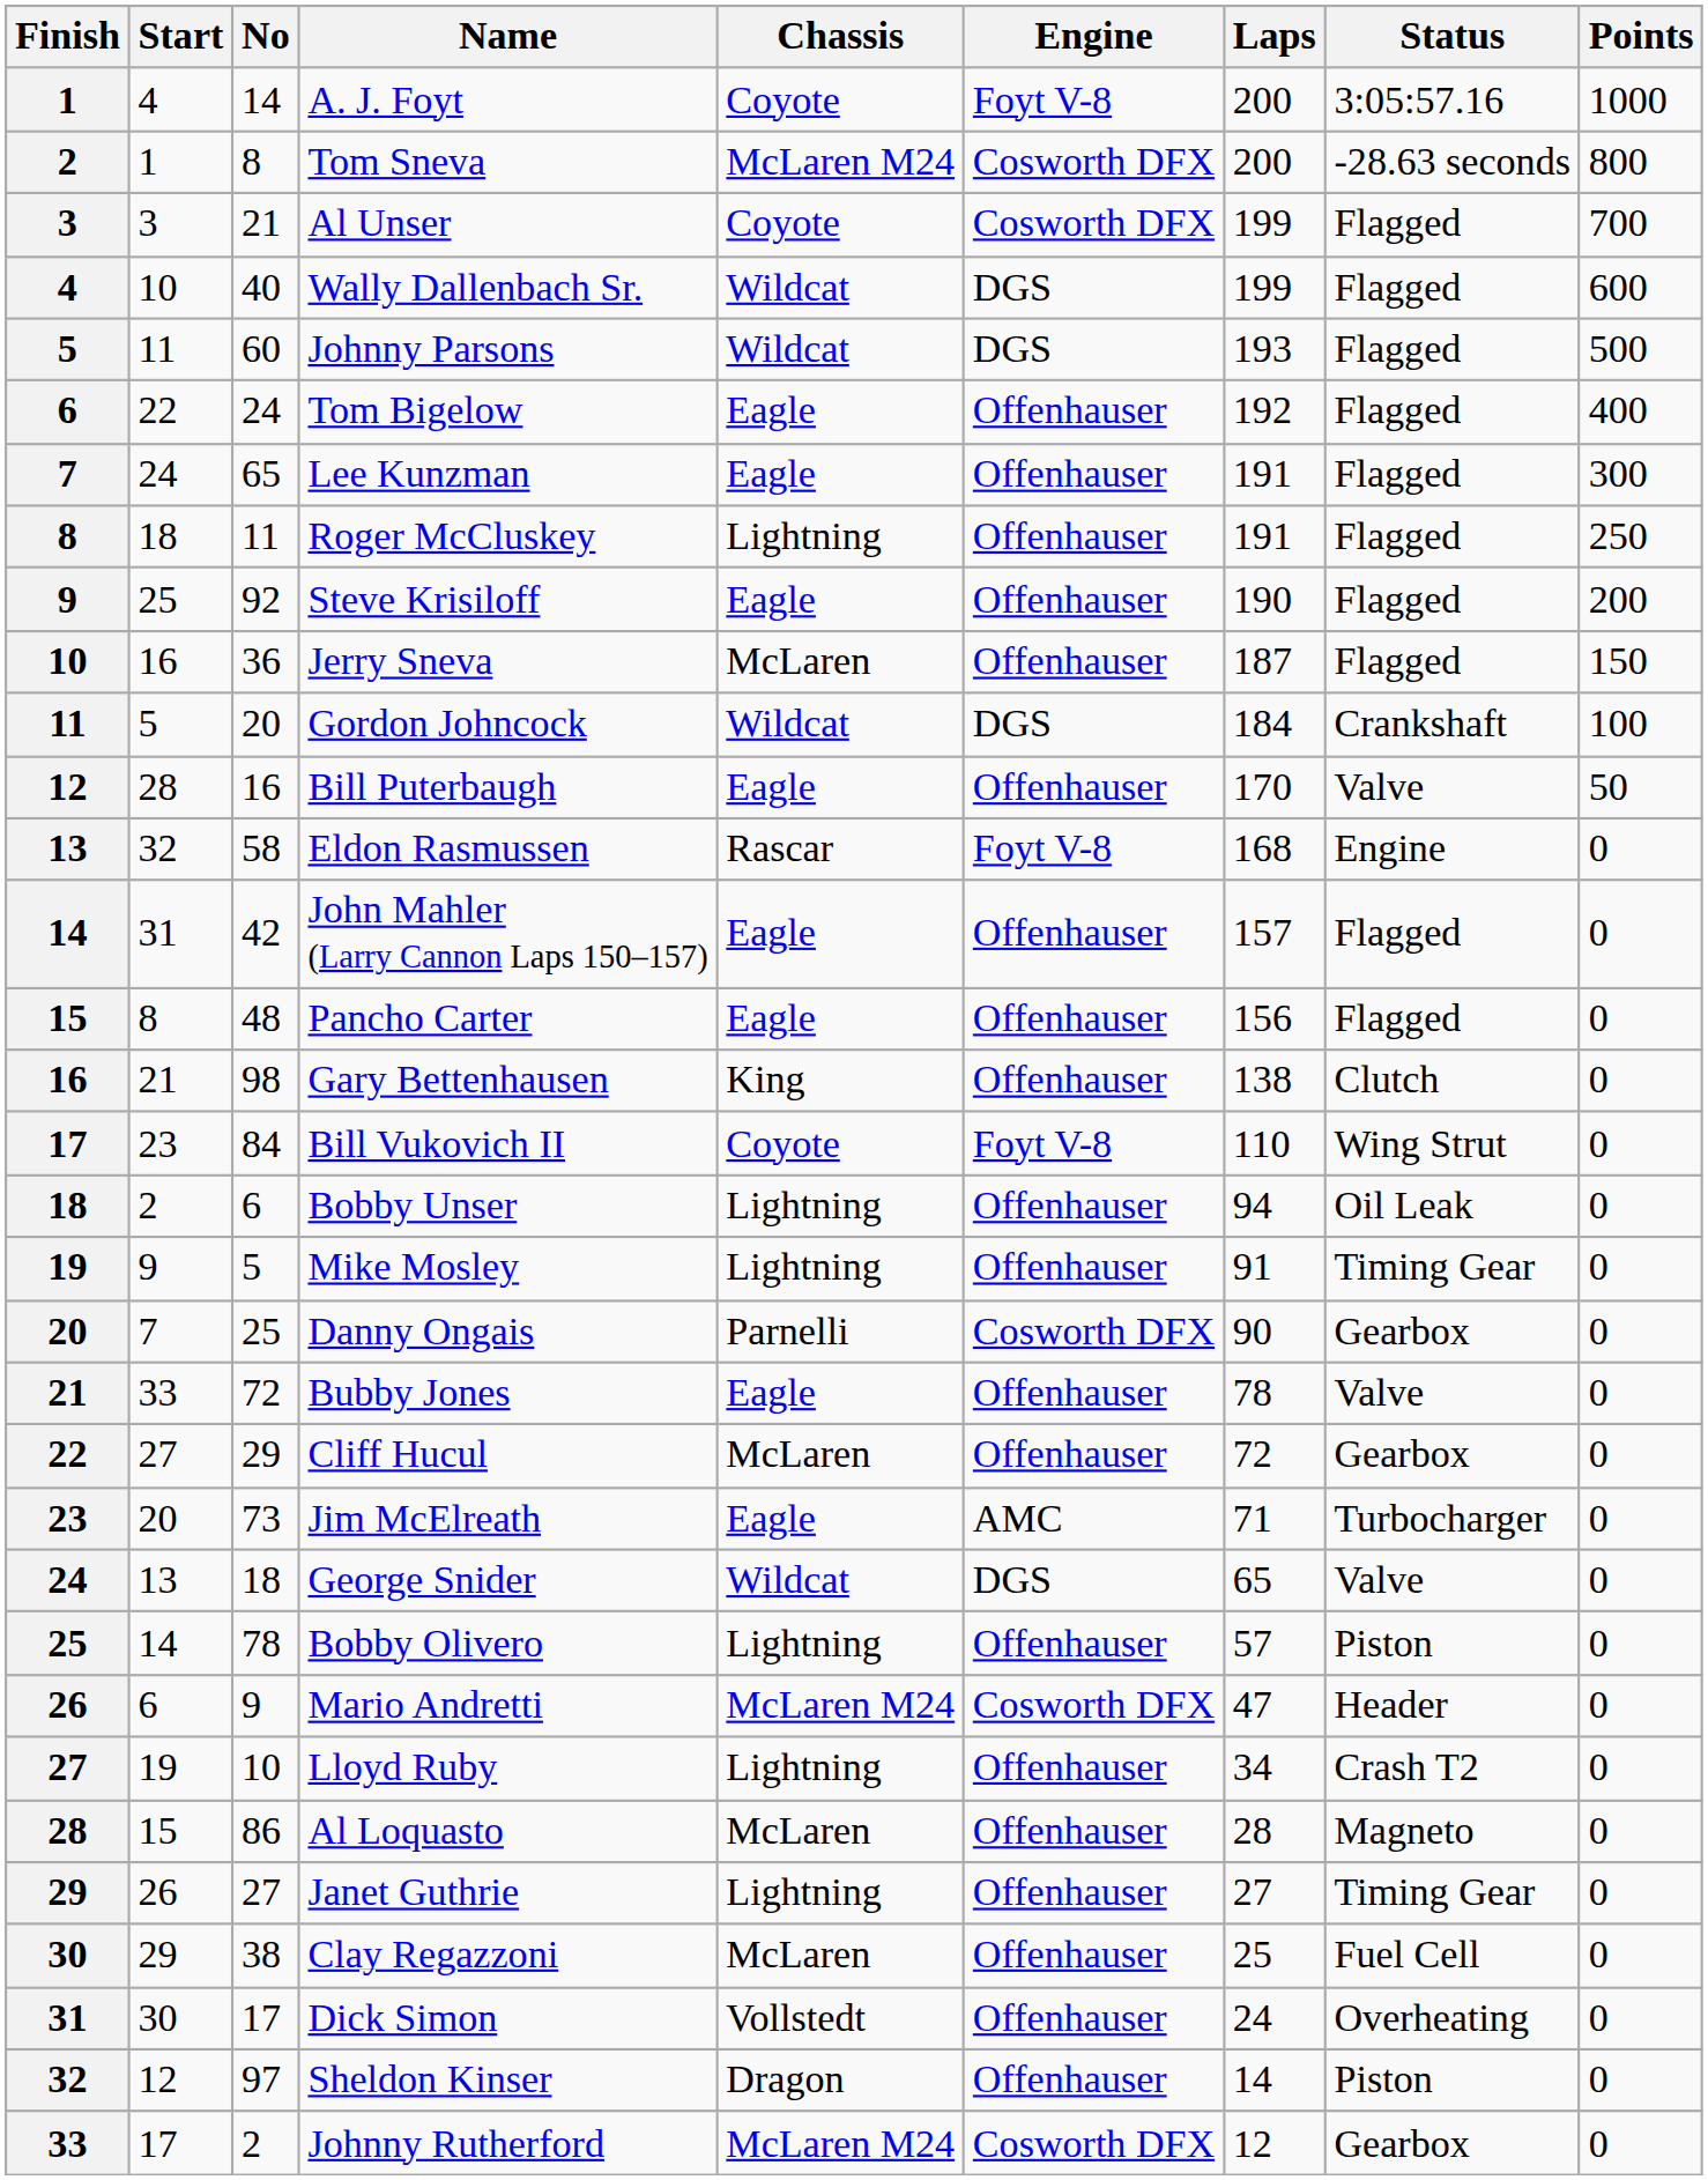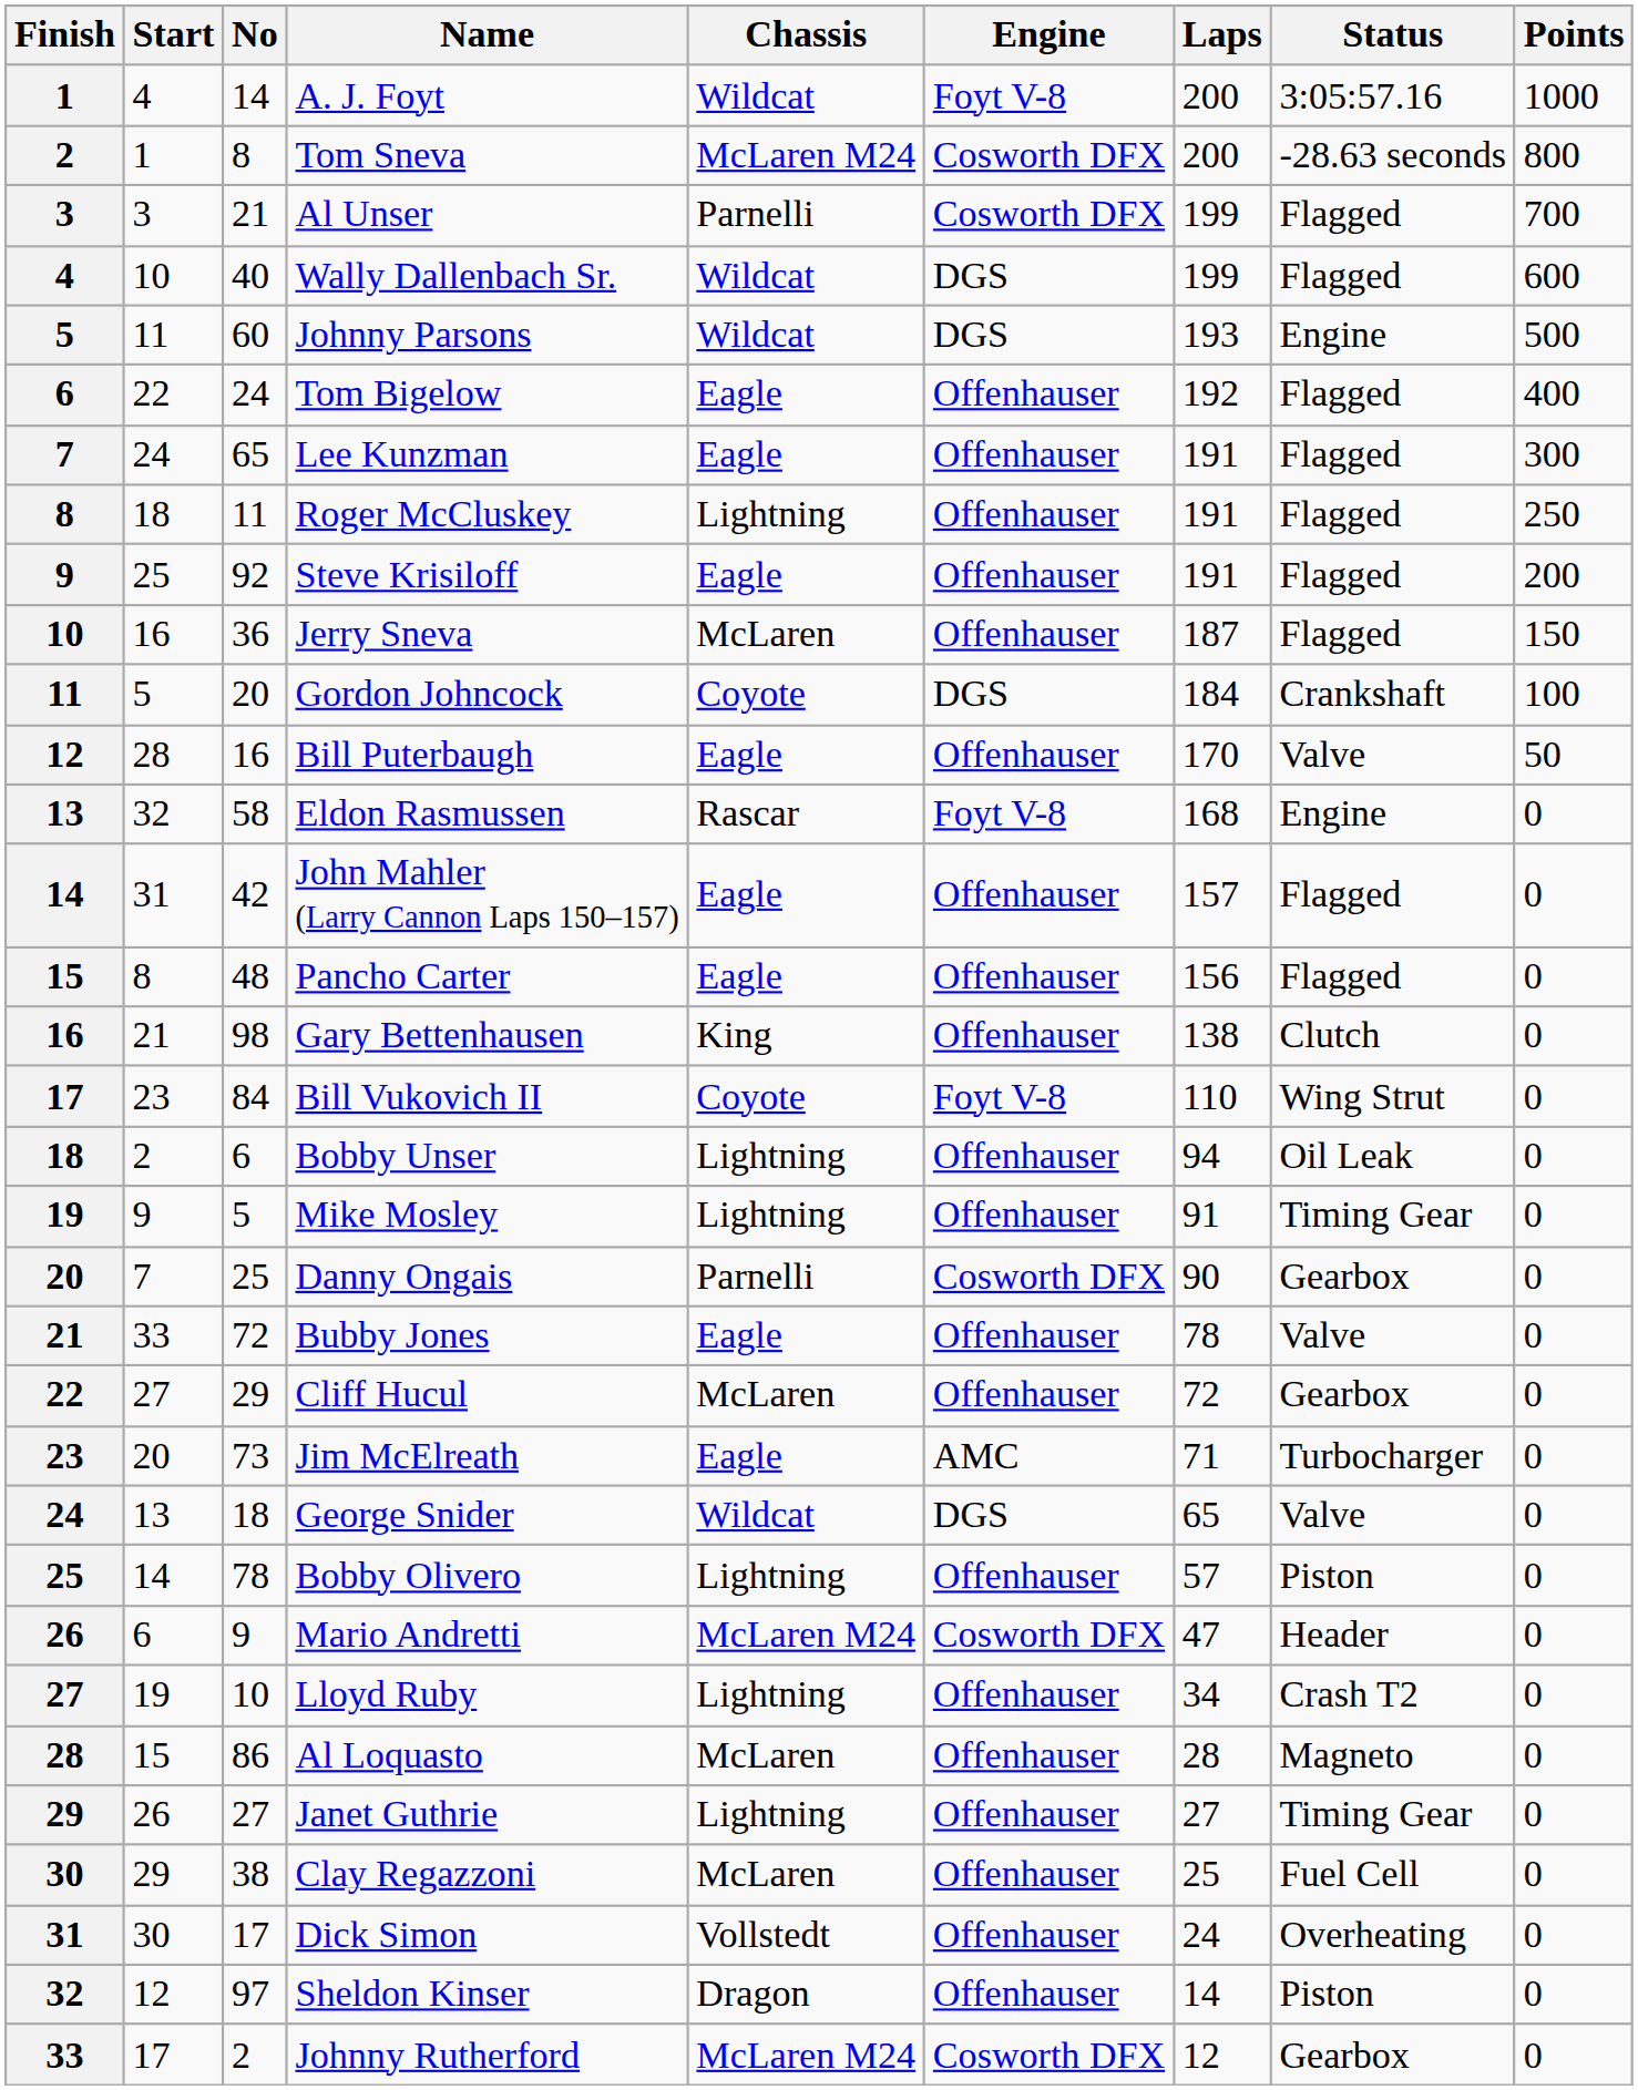 <table class="wikitable">
 <tr>
 <th>Finish</th>
 <th>Start</th>
 <th>No</th>
 <th>Name</th>
 <th>Chassis</th>
 <th>Engine</th>
 <th>Laps</th>
 <th>Status</th>
 <th>Points</th>
 </tr>
 <tr>
 <th>1</th>
 <td>4</td>
 <td>14</td>
 <td> <a href='#'>A. J. Foyt</a> <strong></strong></td>
-<td><a href='#'>Coyote</a></td>
+<td><a href='#'>Wildcat</a></td>
 <td><a href='#'>Foyt V-8</a></td>
 <td>200</td>
 <td>3:05:57.16</td>
 <td>1000</td>
 </tr>
 <tr>
 <th>2</th>
 <td>1</td>
 <td>8</td>
 <td> <a href='#'>Tom Sneva</a></td>
 <td><a href='#'>McLaren M24</a></td>
 <td><a href='#'>Cosworth DFX</a></td>
 <td>200</td>
 <td>-28.63 seconds</td>
 <td>800</td>
 </tr>
 <tr>
 <th>3</th>
 <td>3</td>
 <td>21</td>
 <td> <a href='#'>Al Unser</a> <strong></strong></td>
-<td><a href='#'>Coyote</a></td>
+<td>Parnelli</td>
 <td><a href='#'>Cosworth DFX</a></td>
 <td>199</td>
 <td>Flagged</td>
 <td>700</td>
 </tr>
 <tr>
 <th>4</th>
 <td>10</td>
 <td>40</td>
 <td> <a href='#'>Wally Dallenbach Sr.</a></td>
 <td><a href='#'>Wildcat</a></td>
 <td>DGS</td>
 <td>199</td>
 <td>Flagged</td>
 <td>600</td>
 </tr>
 <tr>
 <th>5</th>
 <td>11</td>
 <td>60</td>
 <td> <a href='#'>Johnny Parsons</a></td>
 <td><a href='#'>Wildcat</a></td>
 <td>DGS</td>
 <td>193</td>
-<td>Flagged</td>
+<td>Engine</td>
 <td>500</td>
 </tr>
 <tr>
 <th>6</th>
 <td>22</td>
 <td>24</td>
 <td> <a href='#'>Tom Bigelow</a></td>
 <td><a href='#'>Eagle</a></td>
 <td><a href='#'>Offenhauser</a></td>
 <td>192</td>
 <td>Flagged</td>
 <td>400</td>
 </tr>
 <tr>
 <th>7</th>
 <td>24</td>
 <td>65</td>
 <td> <a href='#'>Lee Kunzman</a></td>
 <td><a href='#'>Eagle</a></td>
 <td><a href='#'>Offenhauser</a></td>
 <td>191</td>
 <td>Flagged</td>
 <td>300</td>
 </tr>
 <tr>
 <th>8</th>
 <td>18</td>
 <td>11</td>
 <td> <a href='#'>Roger McCluskey</a></td>
 <td>Lightning</td>
 <td><a href='#'>Offenhauser</a></td>
 <td>191</td>
 <td>Flagged</td>
 <td>250</td>
 </tr>
 <tr>
 <th>9</th>
 <td>25</td>
 <td>92</td>
 <td> <a href='#'>Steve Krisiloff</a></td>
 <td><a href='#'>Eagle</a></td>
 <td><a href='#'>Offenhauser</a></td>
-<td>190</td>
+<td>191</td>
 <td>Flagged</td>
 <td>200</td>
 </tr>
 <tr>
 <th>10</th>
 <td>16</td>
 <td>36</td>
 <td> <a href='#'>Jerry Sneva</a> <strong></strong></td>
 <td>McLaren</td>
 <td><a href='#'>Offenhauser</a></td>
 <td>187</td>
 <td>Flagged</td>
 <td>150</td>
 </tr>
 <tr>
 <th>11</th>
 <td>5</td>
 <td>20</td>
 <td> <a href='#'>Gordon Johncock</a> <strong></strong></td>
-<td><a href='#'>Wildcat</a></td>
+<td><a href='#'>Coyote</a></td>
 <td>DGS</td>
 <td>184</td>
 <td>Crankshaft</td>
 <td>100</td>
 </tr>
 <tr>
 <th>12</th>
 <td>28</td>
 <td>16</td>
 <td> <a href='#'>Bill Puterbaugh</a></td>
 <td><a href='#'>Eagle</a></td>
 <td><a href='#'>Offenhauser</a></td>
 <td>170</td>
 <td>Valve</td>
 <td>50</td>
 </tr>
 <tr>
 <th>13</th>
 <td>32</td>
 <td>58</td>
 <td> <a href='#'>Eldon Rasmussen</a></td>
 <td>Rascar</td>
 <td><a href='#'>Foyt V-8</a></td>
 <td>168</td>
 <td>Engine</td>
 <td>0</td>
 </tr>
 <tr>
 <th>14</th>
 <td>31</td>
 <td>42</td>
 <td> <a href='#'>John Mahler</a><br><small>(<a href='#'>Larry Cannon</a> Laps 150–157)</small></td>
 <td><a href='#'>Eagle</a></td>
 <td><a href='#'>Offenhauser</a></td>
 <td>157</td>
 <td>Flagged</td>
 <td>0</td>
 </tr>
 <tr>
 <th>15</th>
 <td>8</td>
 <td>48</td>
 <td> <a href='#'>Pancho Carter</a></td>
 <td><a href='#'>Eagle</a></td>
 <td><a href='#'>Offenhauser</a></td>
 <td>156</td>
 <td>Flagged</td>
 <td>0</td>
 </tr>
 <tr>
 <th>16</th>
 <td>21</td>
 <td>98</td>
 <td> <a href='#'>Gary Bettenhausen</a></td>
 <td>King</td>
 <td><a href='#'>Offenhauser</a></td>
 <td>138</td>
 <td>Clutch</td>
 <td>0</td>
 </tr>
 <tr>
 <th>17</th>
 <td>23</td>
 <td>84</td>
 <td> <a href='#'>Bill Vukovich II</a></td>
 <td><a href='#'>Coyote</a></td>
 <td><a href='#'>Foyt V-8</a></td>
 <td>110</td>
 <td>Wing Strut</td>
 <td>0</td>
 </tr>
 <tr>
 <th>18</th>
 <td>2</td>
 <td>6</td>
 <td> <a href='#'>Bobby Unser</a> <strong></strong></td>
 <td>Lightning</td>
 <td><a href='#'>Offenhauser</a></td>
 <td>94</td>
 <td>Oil Leak</td>
 <td>0</td>
 </tr>
 <tr>
 <th>19</th>
 <td>9</td>
 <td>5</td>
 <td> <a href='#'>Mike Mosley</a></td>
 <td>Lightning</td>
 <td><a href='#'>Offenhauser</a></td>
 <td>91</td>
 <td>Timing Gear</td>
 <td>0</td>
 </tr>
 <tr>
 <th>20</th>
 <td>7</td>
 <td>25</td>
 <td> <a href='#'>Danny Ongais</a> <strong></strong></td>
 <td>Parnelli</td>
 <td><a href='#'>Cosworth DFX</a></td>
 <td>90</td>
 <td>Gearbox</td>
 <td>0</td>
 </tr>
 <tr>
 <th>21</th>
 <td>33</td>
 <td>72</td>
 <td> <a href='#'>Bubby Jones</a> <strong></strong></td>
 <td><a href='#'>Eagle</a></td>
 <td><a href='#'>Offenhauser</a></td>
 <td>78</td>
 <td>Valve</td>
 <td>0</td>
 </tr>
 <tr>
 <th>22</th>
 <td>27</td>
 <td>29</td>
 <td> <a href='#'>Cliff Hucul</a> <strong></strong></td>
 <td>McLaren</td>
 <td><a href='#'>Offenhauser</a></td>
 <td>72</td>
 <td>Gearbox</td>
 <td>0</td>
 </tr>
 <tr>
 <th>23</th>
 <td>20</td>
 <td>73</td>
 <td> <a href='#'>Jim McElreath</a></td>
 <td><a href='#'>Eagle</a></td>
 <td>AMC</td>
 <td>71</td>
 <td>Turbocharger</td>
 <td>0</td>
 </tr>
 <tr>
 <th>24</th>
 <td>13</td>
 <td>18</td>
 <td> <a href='#'>George Snider</a></td>
 <td><a href='#'>Wildcat</a></td>
 <td>DGS</td>
 <td>65</td>
 <td>Valve</td>
 <td>0</td>
 </tr>
 <tr>
 <th>25</th>
 <td>14</td>
 <td>78</td>
 <td> <a href='#'>Bobby Olivero</a> <strong></strong></td>
 <td>Lightning</td>
 <td><a href='#'>Offenhauser</a></td>
 <td>57</td>
 <td>Piston</td>
 <td>0</td>
 </tr>
 <tr>
 <th>26</th>
 <td>6</td>
 <td>9</td>
 <td> <a href='#'>Mario Andretti</a> <strong></strong></td>
 <td><a href='#'>McLaren M24</a></td>
 <td><a href='#'>Cosworth DFX</a></td>
 <td>47</td>
 <td>Header</td>
 <td>0</td>
 </tr>
 <tr>
 <th>27</th>
 <td>19</td>
 <td>10</td>
 <td> <a href='#'>Lloyd Ruby</a></td>
 <td>Lightning</td>
 <td><a href='#'>Offenhauser</a></td>
 <td>34</td>
 <td>Crash T2</td>
 <td>0</td>
 </tr>
 <tr>
 <th>28</th>
 <td>15</td>
 <td>86</td>
 <td> <a href='#'>Al Loquasto</a></td>
 <td>McLaren</td>
 <td><a href='#'>Offenhauser</a></td>
 <td>28</td>
 <td>Magneto</td>
 <td>0</td>
 </tr>
 <tr>
 <th>29</th>
 <td>26</td>
 <td>27</td>
 <td> <a href='#'>Janet Guthrie</a> <strong></strong></td>
 <td>Lightning</td>
 <td><a href='#'>Offenhauser</a></td>
 <td>27</td>
 <td>Timing Gear</td>
 <td>0</td>
 </tr>
 <tr>
 <th>30</th>
 <td>29</td>
 <td>38</td>
 <td> <a href='#'>Clay Regazzoni</a> <strong></strong></td>
 <td>McLaren</td>
 <td><a href='#'>Offenhauser</a></td>
 <td>25</td>
 <td>Fuel Cell</td>
 <td>0</td>
 </tr>
 <tr>
 <th>31</th>
 <td>30</td>
 <td>17</td>
 <td> <a href='#'>Dick Simon</a></td>
 <td>Vollstedt</td>
 <td><a href='#'>Offenhauser</a></td>
 <td>24</td>
 <td>Overheating</td>
 <td>0</td>
 </tr>
 <tr>
 <th>32</th>
 <td>12</td>
 <td>97</td>
 <td> <a href='#'>Sheldon Kinser</a></td>
 <td>Dragon</td>
 <td><a href='#'>Offenhauser</a></td>
 <td>14</td>
 <td>Piston</td>
 <td>0</td>
 </tr>
 <tr>
 <th>33</th>
 <td>17</td>
 <td>2</td>
 <td> <a href='#'>Johnny Rutherford</a> <strong></strong></td>
 <td><a href='#'>McLaren M24</a></td>
 <td><a href='#'>Cosworth DFX</a></td>
 <td>12</td>
 <td>Gearbox</td>
 <td>0</td>
 </tr>
 </table>
